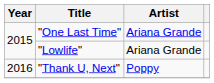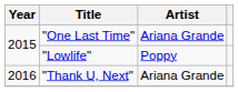 <table class="wikitable sortable">
 <tr>
 <th>Year</th>
 <th>Title</th>
 <th>Artist</th>
 <th scope="col"></th>
 </tr>
 <tr>
 <td rowspan="2">2015</td>
 <td>"<a href='#'>One Last Time</a>"</td>
 <td><a href='#'>Ariana Grande</a></td>
 <td style="text-align:center;"></td>
 </tr>
 <tr>
 <td>"<a href='#'>Lowlife</a>"</td>
-<td>Ariana Grande</td>
+<td><a href='#'>Poppy</a></td>
 <td style="text-align:center;"></td>
 </tr>
 <tr>
 <td>2016</td>
 <td>"<a href='#'>Thank U, Next</a>"</td>
-<td><a href='#'>Poppy</a></td>
+<td>Ariana Grande</td>
 <td style="text-align:center;"></td>
 </tr>
 <tr>
 </tr>
 </table>
